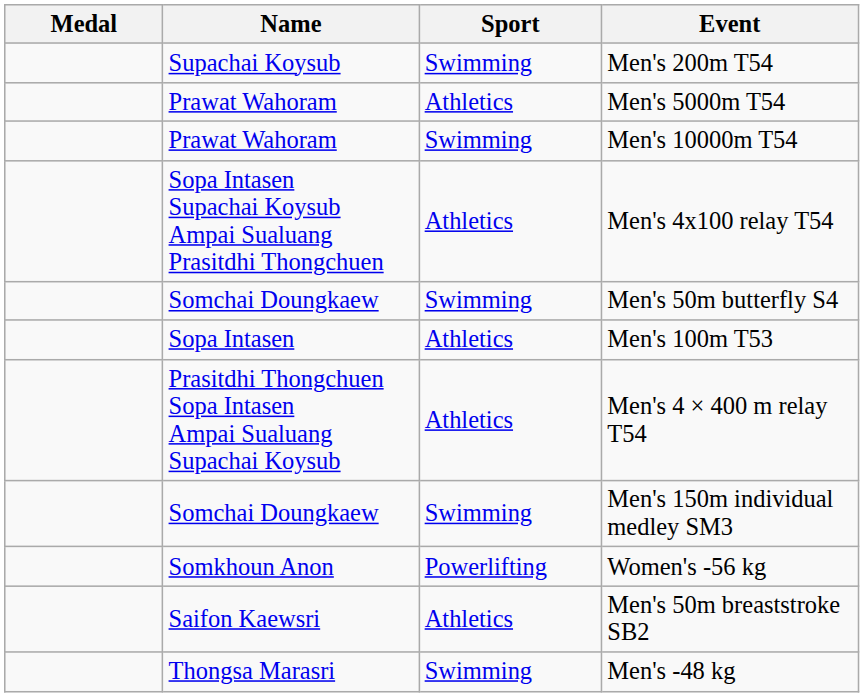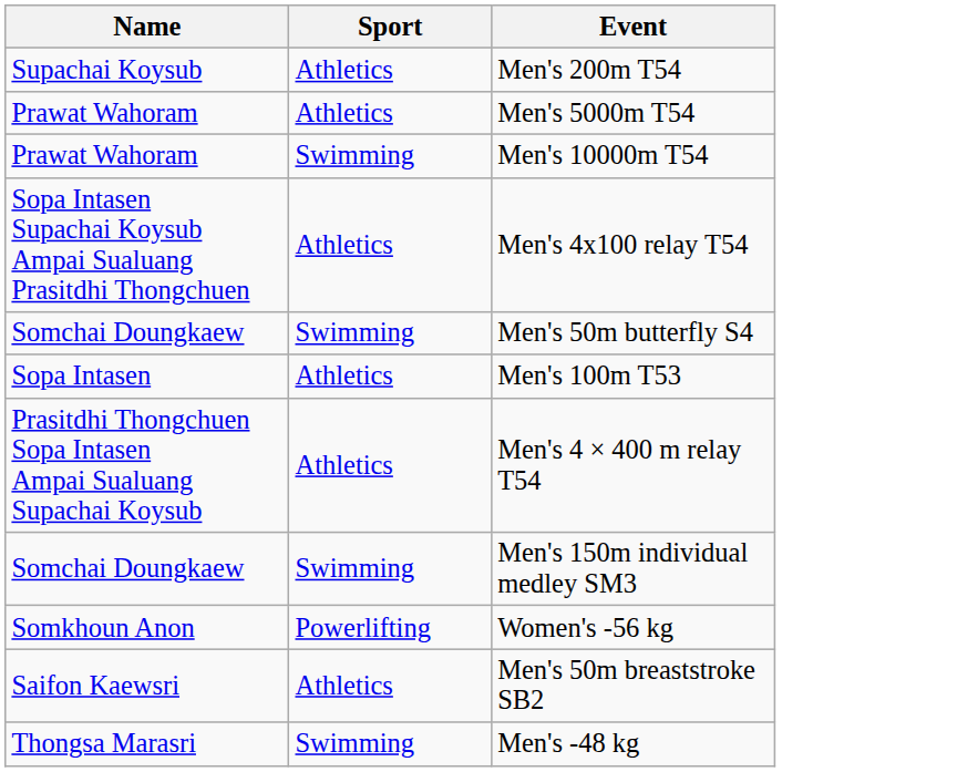 <table class="wikitable">
 <tr>
-<th style="width:6em">Medal</th>
 <th style="width:10em">Name</th>
 <th style="width:7em">Sport</th>
 <th style="width:10em">Event</th>
 </tr>
 <tr>
-<td></td>
 <td><a href='#'>Supachai Koysub</a></td>
-<td><a href='#'>Swimming</a></td>
+<td><a href='#'>Athletics</a></td>
 <td>Men's 200m T54</td>
 </tr>
 <tr>
-<td></td>
 <td><a href='#'>Prawat Wahoram</a></td>
 <td><a href='#'>Athletics</a></td>
 <td>Men's 5000m T54</td>
 </tr>
 <tr>
-<td></td>
 <td><a href='#'>Prawat Wahoram</a></td>
 <td><a href='#'>Swimming</a></td>
 <td>Men's 10000m T54</td>
 </tr>
 <tr>
-<td></td>
 <td><a href='#'>Sopa Intasen</a><br> <a href='#'>Supachai Koysub</a><br> <a href='#'>Ampai Sualuang</a><br> <a href='#'>Prasitdhi Thongchuen</a></td>
 <td><a href='#'>Athletics</a></td>
 <td>Men's 4x100 relay T54</td>
 </tr>
 <tr>
-<td></td>
 <td><a href='#'>Somchai Doungkaew</a></td>
 <td><a href='#'>Swimming</a></td>
 <td>Men's 50m butterfly S4</td>
 </tr>
 <tr>
-<td></td>
 <td><a href='#'>Sopa Intasen</a></td>
 <td><a href='#'>Athletics</a></td>
 <td>Men's 100m T53</td>
 </tr>
 <tr>
-<td></td>
 <td><a href='#'>Prasitdhi Thongchuen</a><br> <a href='#'>Sopa Intasen</a><br> <a href='#'>Ampai Sualuang</a><br> <a href='#'>Supachai Koysub</a></td>
 <td><a href='#'>Athletics</a></td>
 <td>Men's 4 × 400 m relay T54</td>
 </tr>
 <tr>
-<td></td>
 <td><a href='#'>Somchai Doungkaew</a></td>
 <td><a href='#'>Swimming</a></td>
 <td>Men's 150m individual medley SM3</td>
 </tr>
 <tr>
-<td></td>
 <td><a href='#'>Somkhoun Anon</a></td>
 <td><a href='#'>Powerlifting</a></td>
 <td>Women's -56 kg</td>
 </tr>
 <tr>
-<td></td>
 <td><a href='#'>Saifon Kaewsri</a></td>
 <td><a href='#'>Athletics</a></td>
 <td>Men's 50m breaststroke SB2</td>
 </tr>
 <tr>
-<td></td>
 <td><a href='#'>Thongsa Marasri</a></td>
 <td><a href='#'>Swimming</a></td>
 <td>Men's -48 kg</td>
 </tr>
 </table>
